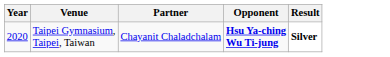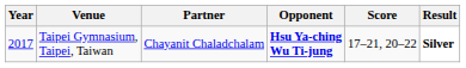 <table class="sortable wikitable" style="font-size: 90%;">
 <tr>
 <th>Year</th>
 <th>Venue</th>
 <th>Partner</th>
 <th>Opponent</th>
+<th>Score</th>
 <th>Result</th>
 </tr>
 <tr>
-<td align="center"><a href='#'>2020</a></td>
+<td align="center"><a href='#'>2017</a></td>
 <td align="left"><a href='#'>Taipei Gymnasium</a>,<br><a href='#'>Taipei</a>, Taiwan</td>
 <td align="left"> <a href='#'>Chayanit Chaladchalam</a></td>
 <td align="left"><strong> <a href='#'>Hsu Ya-ching</a><br> <a href='#'>Wu Ti-jung</a></strong></td>
+<td align="left">17–21, 20–22</td>
 <td style="text-align:left; background:white"> <strong>Silver</strong></td>
 </tr>
 </table>
